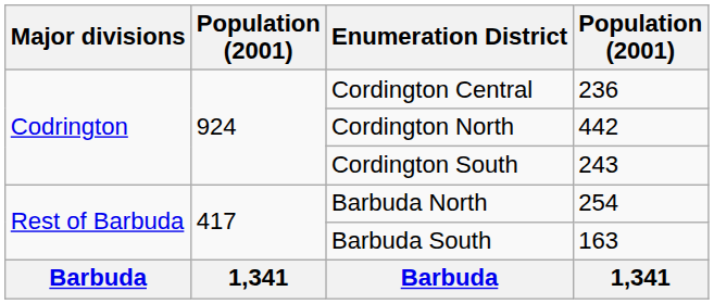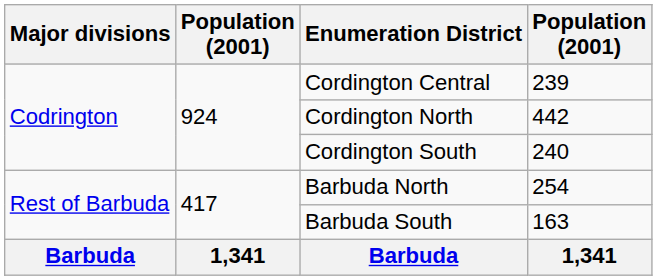 <table class="wikitable sortable">
 <tr>
 <th>Major divisions</th>
 <th>Population<br>(2001)</th>
 <th>Enumeration District</th>
 <th>Population<br>(2001)</th>
 </tr>
 <tr>
 <td rowspan="3"><a href='#'>Codrington</a></td>
 <td rowspan="3">924</td>
 <td>Cordington Central</td>
-<td>236</td>
+<td>239</td>
 </tr>
 <tr>
 <td>Cordington North</td>
 <td>442</td>
 </tr>
 <tr>
 <td>Cordington South</td>
-<td>243</td>
+<td>240</td>
 </tr>
 <tr>
 <td rowspan="2"><a href='#'>Rest of Barbuda</a></td>
 <td rowspan="2">417</td>
 <td>Barbuda North</td>
 <td>254</td>
 </tr>
 <tr>
 <td>Barbuda South</td>
 <td>163</td>
 </tr>
 <tr>
 <th><a href='#'>Barbuda</a></th>
 <th>1,341</th>
 <th><a href='#'>Barbuda</a></th>
 <th>1,341</th>
 </tr>
 </table>
